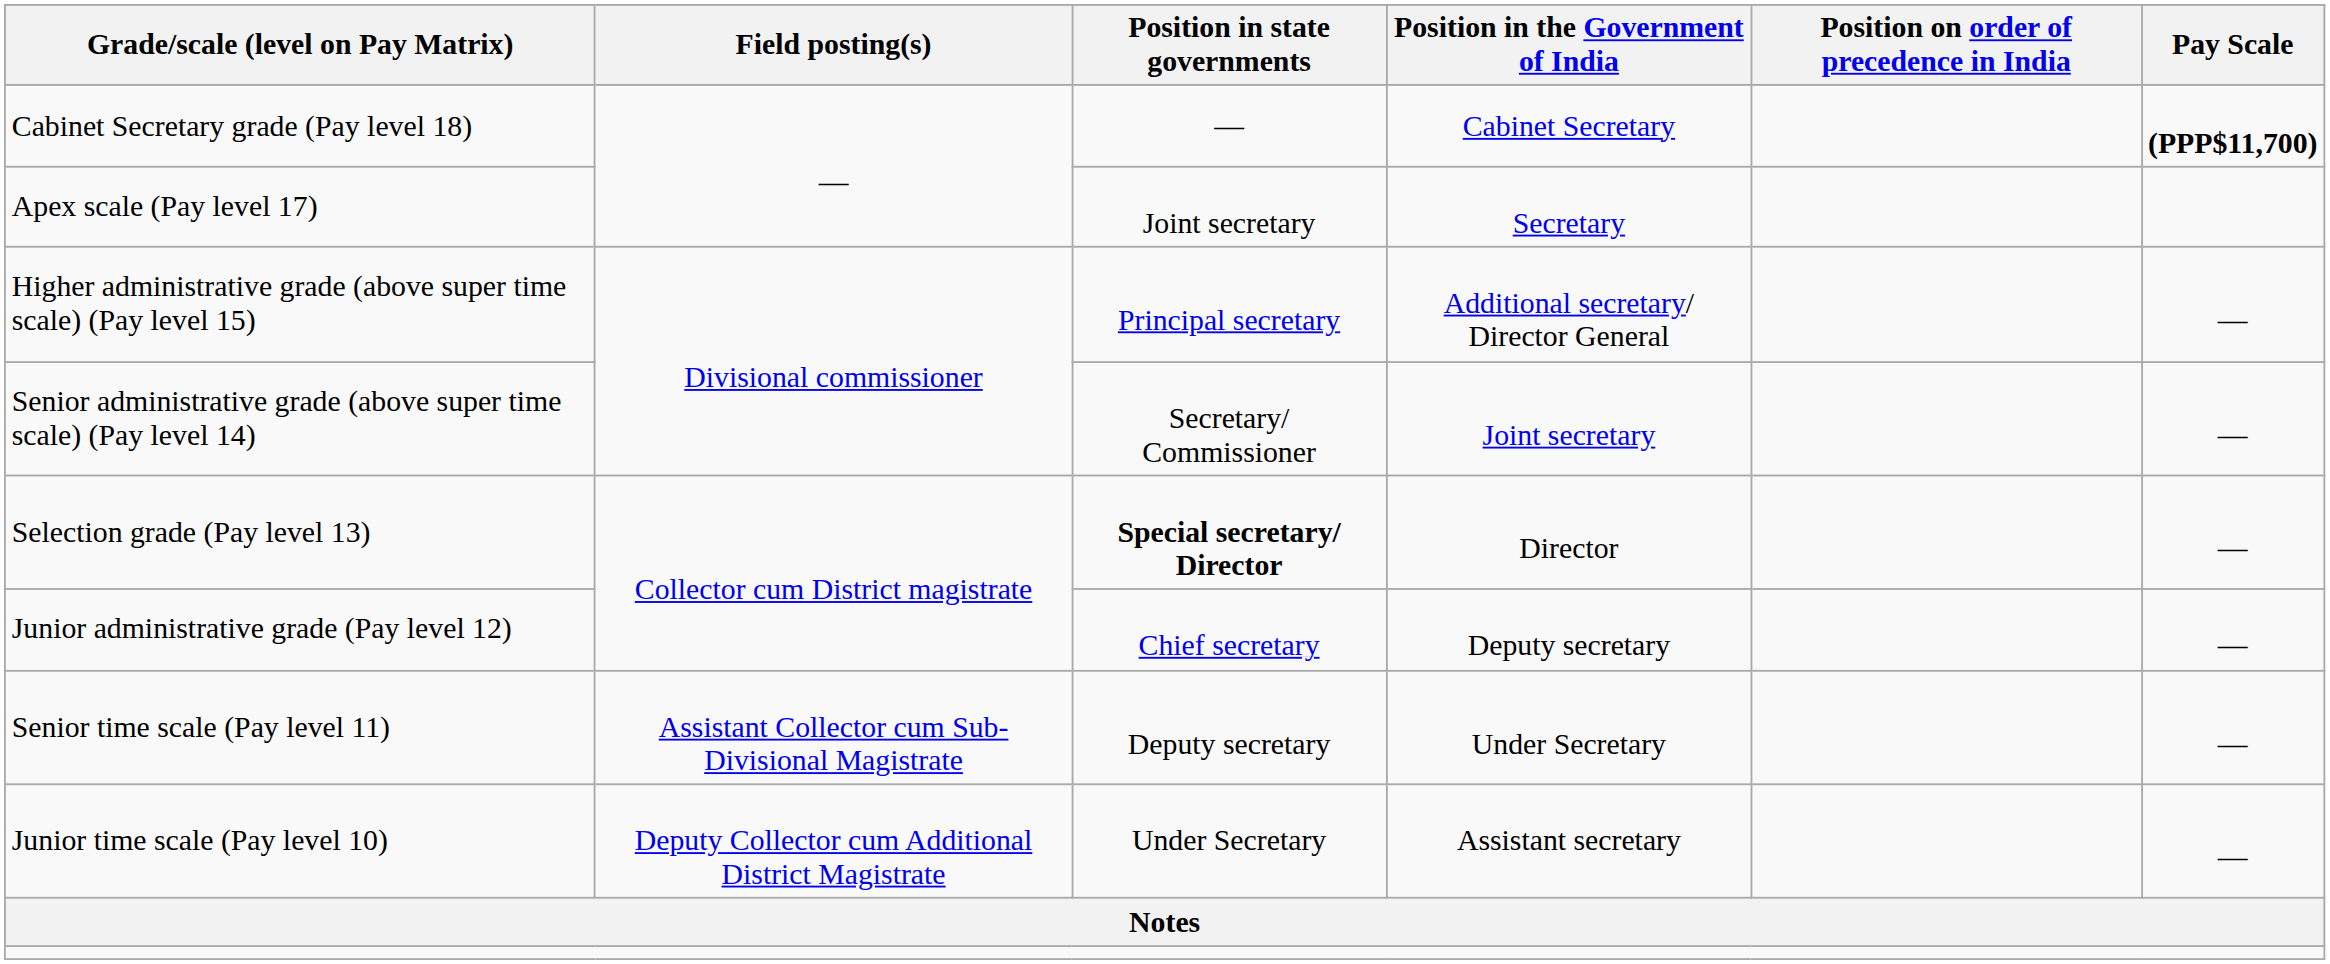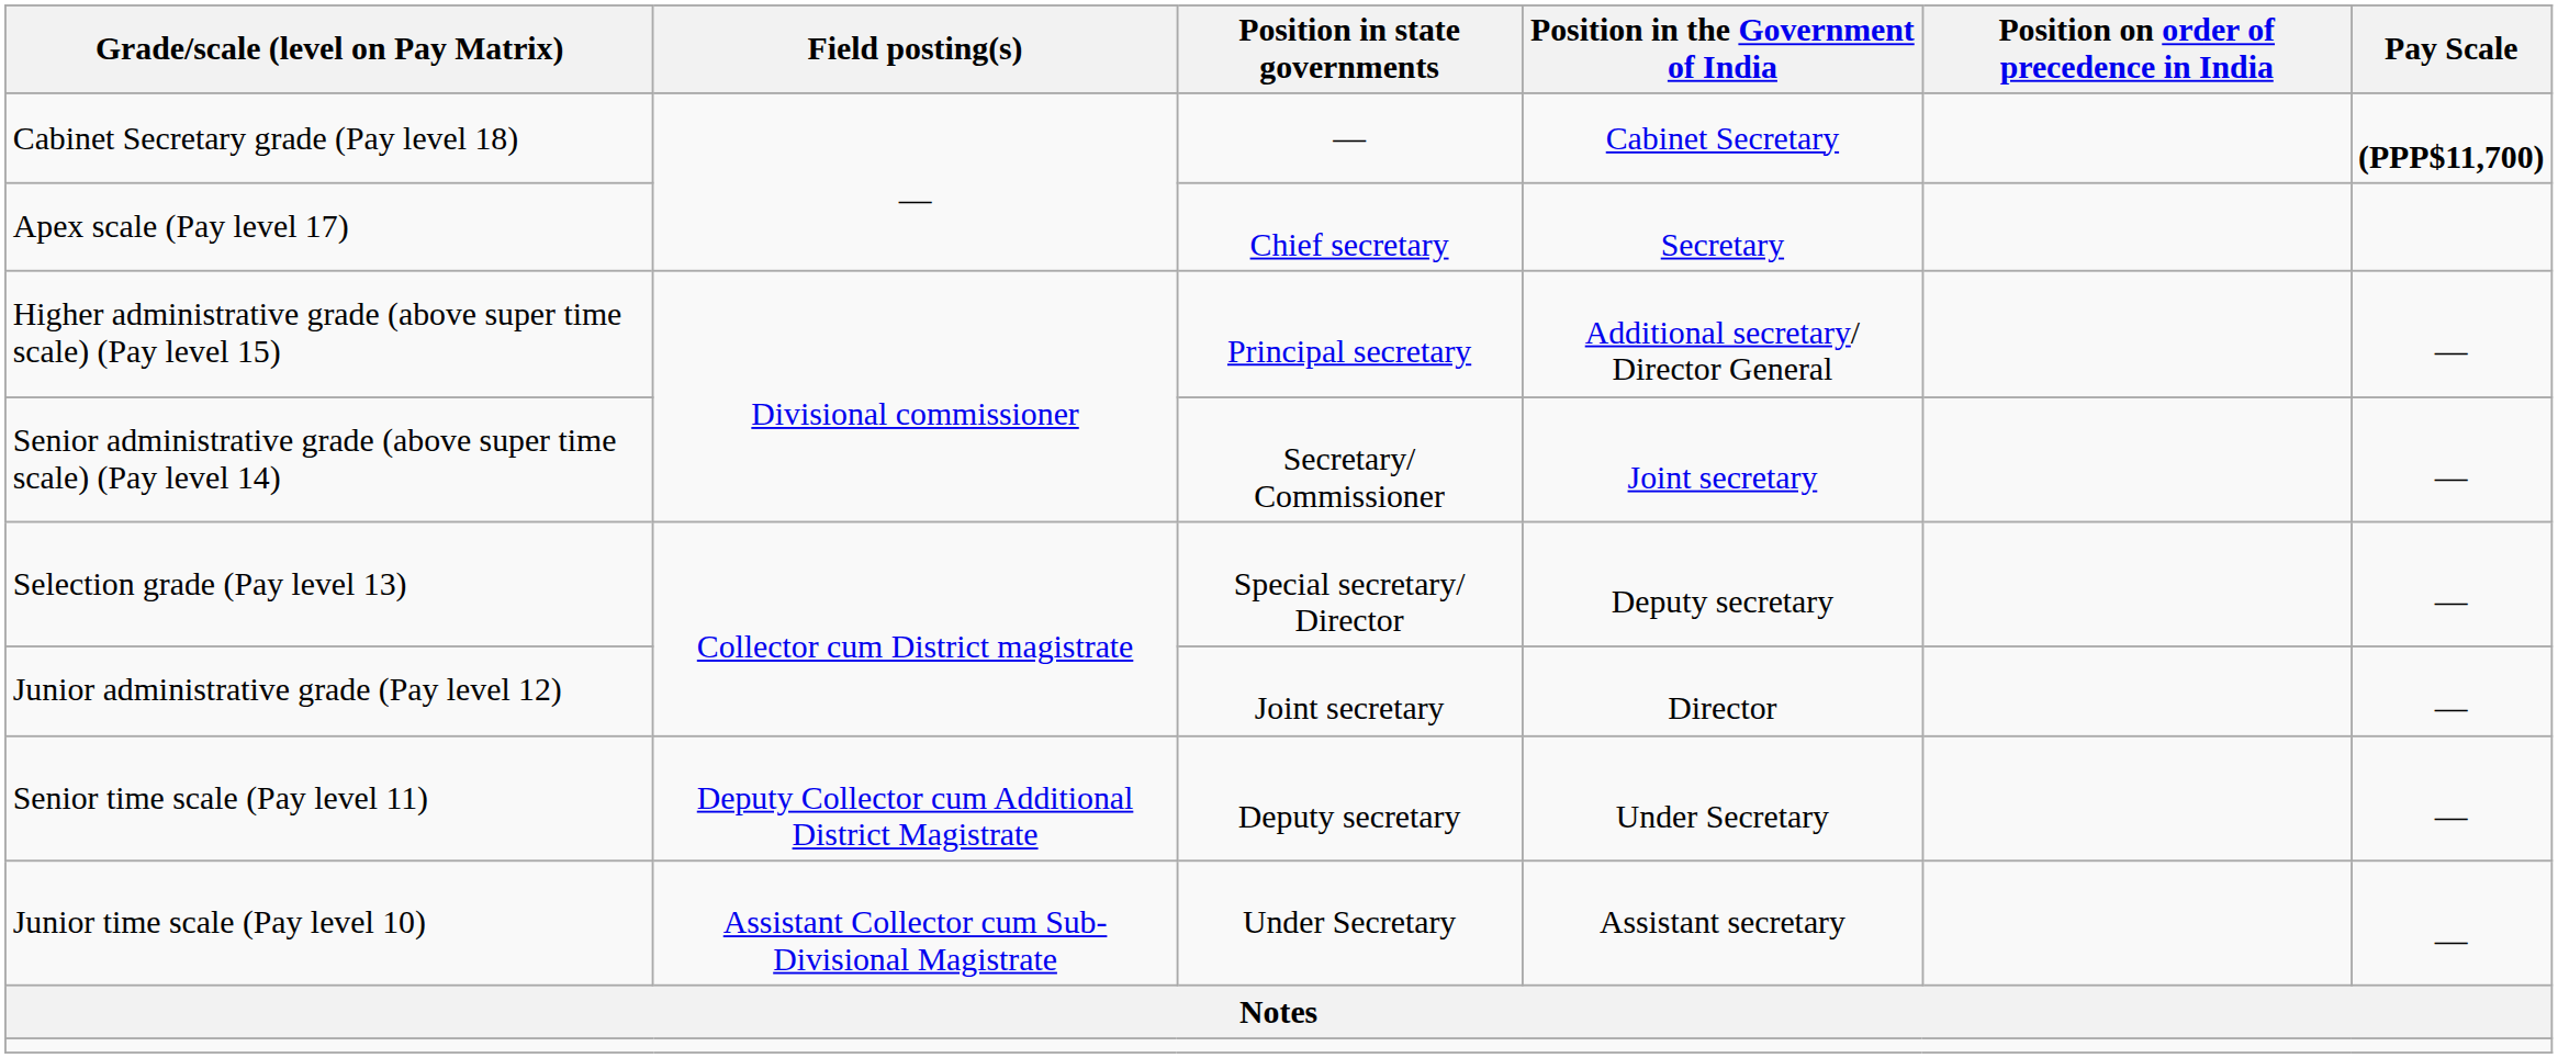 <table class="wikitable sortable mw-collapsible">
 <tr>
 <th>Grade/scale (level on Pay Matrix)</th>
 <th>Field posting(s)</th>
 <th>Position in state governments</th>
 <th>Position in the <a href='#'>Government of India</a></th>
 <th>Position on <a href='#'>order of precedence in India</a></th>
 <th>Pay Scale</th>
 </tr>
 <tr>
 <td>Cabinet Secretary grade (Pay level 18)</td>
 <td rowspan="2" style="text-align: center;"><br>—</td>
 <td style="text-align: center;">—</td>
 <td style="text-align: center;"><a href='#'>Cabinet Secretary</a></td>
 <td></td>
 <td style="text-align: center;"><strong><br> (PPP$11,700)</strong></td>
 </tr>
 <tr>
 <td>Apex scale (Pay level 17)</td>
-<td style="text-align: center;"><br>Joint secretary</td>
+<td style="text-align: center;"><br><a href='#'>Chief secretary</a></td>
 <td style="text-align: center;"><br><a href='#'>Secretary</a></td>
 <td></td>
 <td style="text-align: center;"><br></td>
 </tr>
 <tr>
 <td>Higher administrative grade (above super time scale) (Pay level 15)</td>
 <td rowspan="2" style="text-align: center;"><br><a href='#'>Divisional commissioner</a></td>
 <td style="text-align: center;"><br><a href='#'>Principal secretary</a></td>
 <td style="text-align: center;"><br><a href='#'>Additional secretary</a>/ Director General</td>
 <td></td>
 <td style="text-align: center;"><br>—</td>
 </tr>
 <tr>
 <td>Senior administrative grade (above super time scale) (Pay level 14)</td>
 <td style="text-align: center;"><br>Secretary/<br>Commissioner</td>
 <td style="text-align: center;"><br><a href='#'>Joint secretary</a></td>
 <td></td>
 <td style="text-align: center;"><br>—</td>
 </tr>
 <tr>
 <td>Selection grade (Pay level 13)</td>
 <td rowspan="2" style="text-align: center;"><br><a href='#'>Collector cum District magistrate</a></td>
-<td style="text-align: center;"><strong><br>Special secretary/ Director</strong></td>
+<td style="text-align: center;"><br>Special secretary/ Director</td>
+<td style="text-align: center;"><br>Deputy secretary</td>
+<td></td>
+<td style="text-align: center;"><br>—</td>
+</tr>
+<tr>
+<td>Junior administrative grade (Pay level 12)</td>
+<td style="text-align: center;"><br>Joint secretary</td>
 <td style="text-align: center;"><br>Director</td>
 <td></td>
 <td style="text-align: center;"><br>—</td>
 </tr>
 <tr>
-<td>Junior administrative grade (Pay level 12)</td>
-<td style="text-align: center;"><br><a href='#'>Chief secretary</a></td>
-<td style="text-align: center;"><br>Deputy secretary</td>
-<td></td>
-<td style="text-align: center;"><br>—</td>
-</tr>
-<tr>
 <td>Senior time scale (Pay level 11)</td>
-<td style="text-align: center;"><br><a href='#'>Assistant Collector cum Sub-Divisional Magistrate</a></td>
+<td style="text-align: center;"><br><a href='#'>Deputy Collector cum Additional District Magistrate</a></td>
 <td style="text-align: center;"><br>Deputy secretary</td>
 <td style="text-align: center;"><br>Under Secretary</td>
 <td></td>
 <td style="text-align: center;"><br>—</td>
 </tr>
 <tr>
 <td>Junior time scale (Pay level 10)</td>
-<td style="text-align: center;"><br><a href='#'>Deputy Collector cum Additional District Magistrate</a></td>
+<td style="text-align: center;"><br><a href='#'>Assistant Collector cum Sub-Divisional Magistrate</a></td>
 <td style="text-align: center;">Under Secretary</td>
 <td style="text-align: center;">Assistant secretary</td>
 <td></td>
 <td style="text-align: center;"><br>—</td>
 </tr>
 <tr>
 <th colspan="6">Notes</th>
 </tr>
 <tr>
 <td colspan="6"></td>
 </tr>
 </table>
